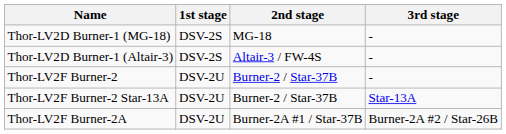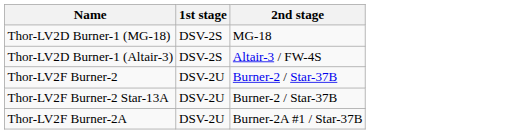 <table class="wikitable">
 <tr>
 <th>Name</th>
 <th>1st stage</th>
 <th>2nd stage</th>
-<th>3rd stage</th>
 </tr>
 <tr>
 <td>Thor-LV2D Burner-1 (MG-18)</td>
 <td>DSV-2S</td>
 <td>MG-18</td>
-<td>-</td>
 </tr>
 <tr>
 <td>Thor-LV2D Burner-1 (Altair-3)</td>
 <td>DSV-2S</td>
 <td><a href='#'>Altair-3</a> / FW-4S</td>
-<td>-</td>
 </tr>
 <tr>
 <td>Thor-LV2F Burner-2</td>
 <td>DSV-2U</td>
 <td><a href='#'>Burner-2</a> / <a href='#'>Star-37B</a></td>
-<td>-</td>
 </tr>
 <tr>
 <td>Thor-LV2F Burner-2 Star-13A</td>
 <td>DSV-2U</td>
 <td>Burner-2 / Star-37B</td>
-<td><a href='#'>Star-13A</a></td>
 </tr>
 <tr>
 <td>Thor-LV2F Burner-2A</td>
 <td>DSV-2U</td>
 <td>Burner-2A #1 / Star-37B</td>
-<td>Burner-2A #2 / Star-26B</td>
 </tr>
 </table>
